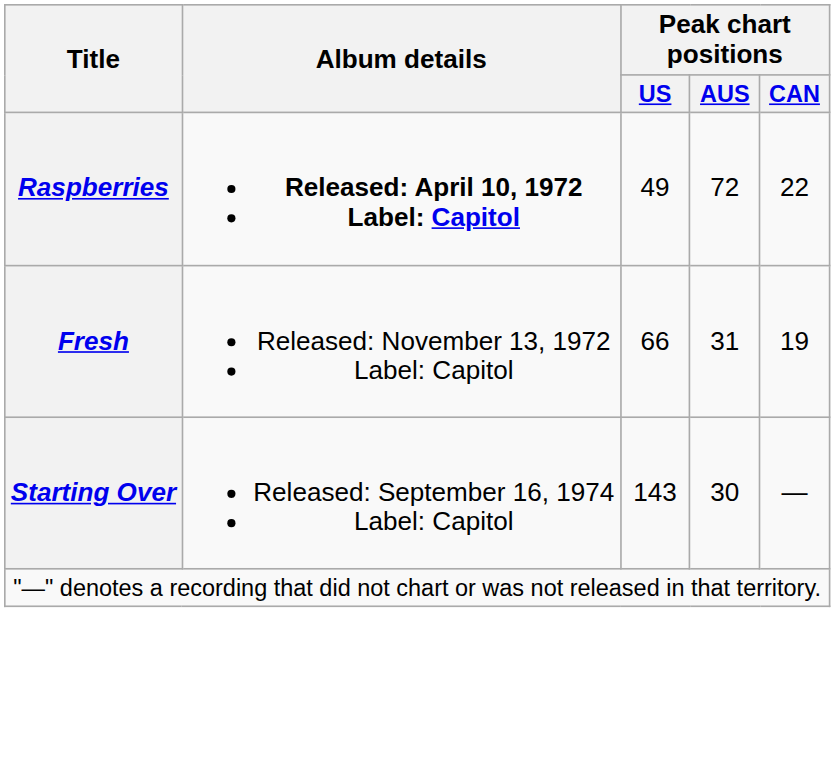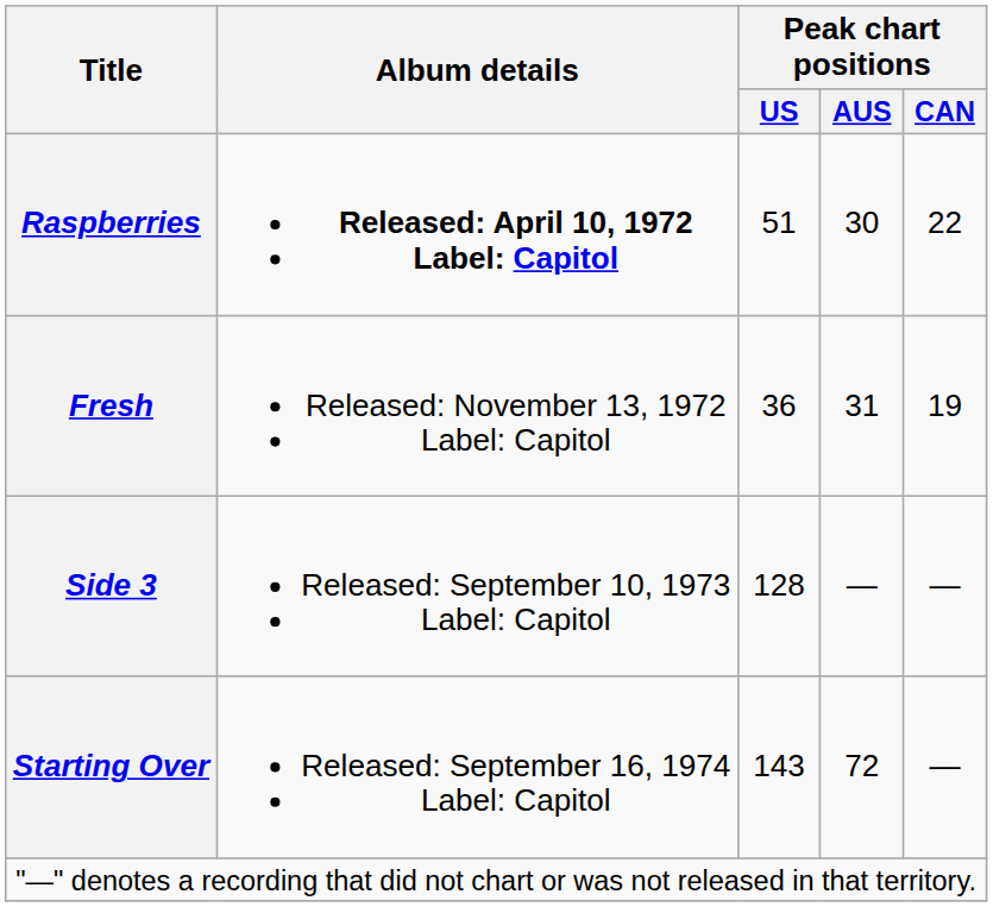 <table class="wikitable plainrowheaders" style="text-align:center;">
 <tr>
 <th rowspan="2" scope="col">Title</th>
 <th rowspan="2" scope="col">Album details</th>
 <th colspan="3" scope="col">Peak chart positions</th>
 </tr>
 <tr>
 <th scope="col" style="width:2.5em;font-size:90%;"><a href='#'>US</a><br></th>
 <th scope="col" style="width:2.5em;font-size:90%;"><a href='#'>AUS</a><br></th>
 <th scope="col" style="width:2.5em;font-size:90%;"><a href='#'>CAN</a><br></th>
 </tr>
 <tr>
 <th scope="row"><em><a href='#'>Raspberries</a></em></th>
 <td><strong><br><ul><li>Released: April 10, 1972</li><li>Label: <a href='#'>Capitol</a></li></ul></strong></td>
-<td>49</td>
-<td>72</td>
+<td>51</td>
+<td>30</td>
 <td>22</td>
 </tr>
 <tr>
 <th scope="row"><em><a href='#'>Fresh</a></em></th>
 <td><br><ul><li>Released: November 13, 1972</li><li>Label: Capitol</li></ul></td>
-<td>66</td>
+<td>36</td>
 <td>31</td>
 <td>19</td>
+</tr>
+<tr>
+<th scope="row"><em><a href='#'>Side 3</a></em></th>
+<td><br><ul><li>Released: September 10, 1973</li><li>Label: Capitol</li></ul></td>
+<td>128</td>
+<td>—</td>
+<td>—</td>
 </tr>
 <tr>
 <th scope="row"><em><a href='#'>Starting Over</a></em></th>
 <td><br><ul><li>Released: September 16, 1974</li><li>Label: Capitol</li></ul></td>
 <td>143</td>
-<td>30</td>
+<td>72</td>
 <td>—</td>
 </tr>
 <tr>
 <td colspan="5" style="font-size:90%">"—" denotes a recording that did not chart or was not released in that territory.</td>
 </tr>
 </table>
